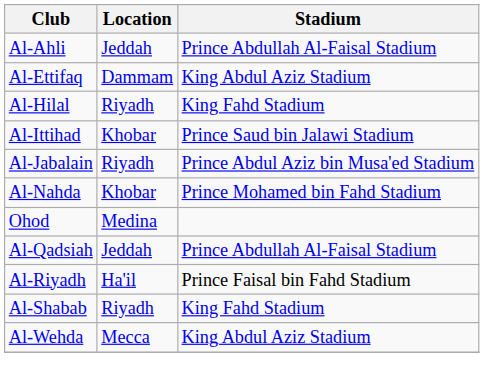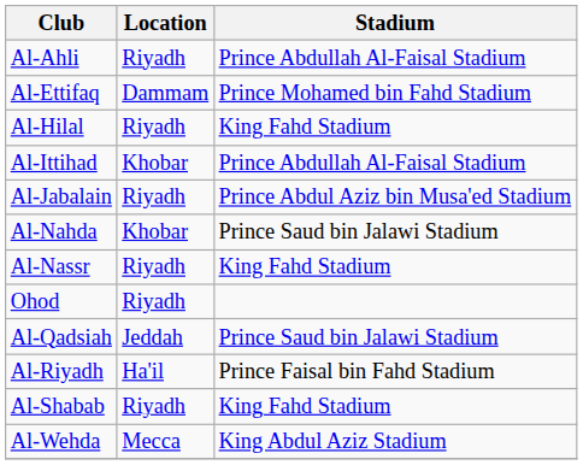 <table class="wikitable sortable">
 <tr>
 <th>Club</th>
 <th>Location</th>
 <th>Stadium</th>
 </tr>
 <tr>
 <td><a href='#'>Al-Ahli</a></td>
-<td><a href='#'>Jeddah</a></td>
+<td><a href='#'>Riyadh</a></td>
 <td><a href='#'>Prince Abdullah Al-Faisal Stadium</a></td>
 </tr>
 <tr>
 <td><a href='#'>Al-Ettifaq</a></td>
 <td><a href='#'>Dammam</a></td>
-<td><a href='#'>King Abdul Aziz Stadium</a></td>
+<td><a href='#'>Prince Mohamed bin Fahd Stadium</a></td>
 </tr>
 <tr>
 <td><a href='#'>Al-Hilal</a></td>
 <td><a href='#'>Riyadh</a></td>
 <td><a href='#'>King Fahd Stadium</a></td>
 </tr>
 <tr>
 <td><a href='#'>Al-Ittihad</a></td>
 <td><a href='#'>Khobar</a></td>
-<td><a href='#'>Prince Saud bin Jalawi Stadium</a></td>
+<td><a href='#'>Prince Abdullah Al-Faisal Stadium</a></td>
 </tr>
 <tr>
 <td><a href='#'>Al-Jabalain</a></td>
 <td><a href='#'>Riyadh</a></td>
 <td><a href='#'>Prince Abdul Aziz bin Musa'ed Stadium</a></td>
 </tr>
 <tr>
 <td><a href='#'>Al-Nahda</a></td>
 <td><a href='#'>Khobar</a></td>
-<td><a href='#'>Prince Mohamed bin Fahd Stadium</a></td>
+<td>Prince Saud bin Jalawi Stadium</td>
+</tr>
+<tr>
+<td><a href='#'>Al-Nassr</a></td>
+<td><a href='#'>Riyadh</a></td>
+<td><a href='#'>King Fahd Stadium</a></td>
 </tr>
 <tr>
 <td><a href='#'>Ohod</a></td>
-<td><a href='#'>Medina</a></td>
+<td><a href='#'>Riyadh</a></td>
 <td></td>
 </tr>
 <tr>
 <td><a href='#'>Al-Qadsiah</a></td>
 <td><a href='#'>Jeddah</a></td>
-<td><a href='#'>Prince Abdullah Al-Faisal Stadium</a></td>
+<td><a href='#'>Prince Saud bin Jalawi Stadium</a></td>
 </tr>
 <tr>
 <td><a href='#'>Al-Riyadh</a></td>
 <td><a href='#'>Ha'il</a></td>
 <td>Prince Faisal bin Fahd Stadium</td>
 </tr>
 <tr>
 <td><a href='#'>Al-Shabab</a></td>
 <td><a href='#'>Riyadh</a></td>
 <td><a href='#'>King Fahd Stadium</a></td>
 </tr>
 <tr>
 <td><a href='#'>Al-Wehda</a></td>
 <td><a href='#'>Mecca</a></td>
 <td><a href='#'>King Abdul Aziz Stadium</a></td>
 </tr>
 <tr>
 </tr>
 </table>
